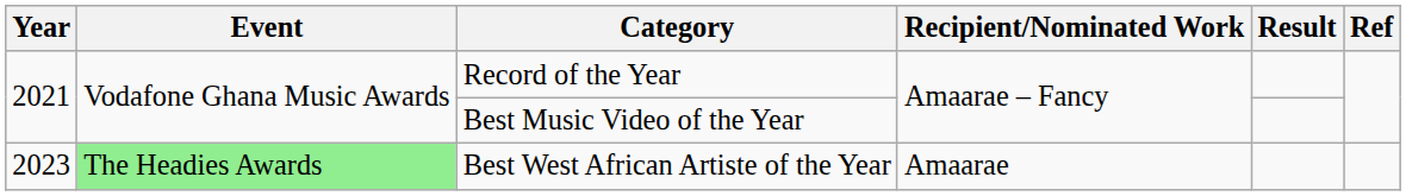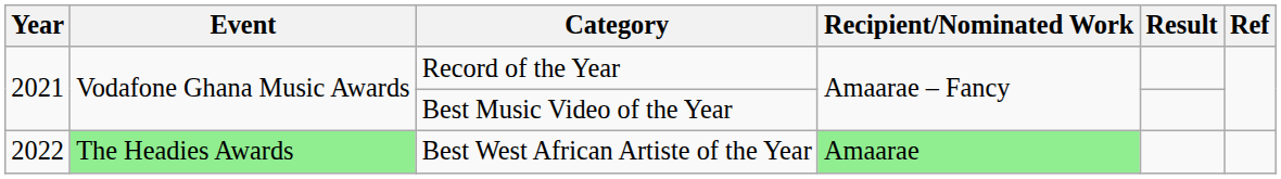 <table class="wikitable">
 <tr>
 <th>Year</th>
 <th>Event</th>
 <th>Category</th>
 <th>Recipient/Nominated Work</th>
 <th>Result</th>
 <th>Ref</th>
 </tr>
 <tr>
 <td rowspan="2">2021</td>
 <td rowspan="2">Vodafone Ghana Music Awards</td>
 <td>Record of the Year</td>
 <td rowspan="2">Amaarae – Fancy</td>
 <td></td>
 <td rowspan="2"></td>
 </tr>
 <tr>
 <td>Best Music Video of the Year</td>
 <td></td>
 </tr>
 <tr>
-<td>2023</td>
+<td>2022</td>
 <td style="background: lightgreen;">The Headies Awards</td>
 <td>Best West African Artiste of the Year</td>
-<td>Amaarae</td>
+<td style="background: lightgreen;">Amaarae</td>
 <td></td>
 <td></td>
 </tr>
 </table>
